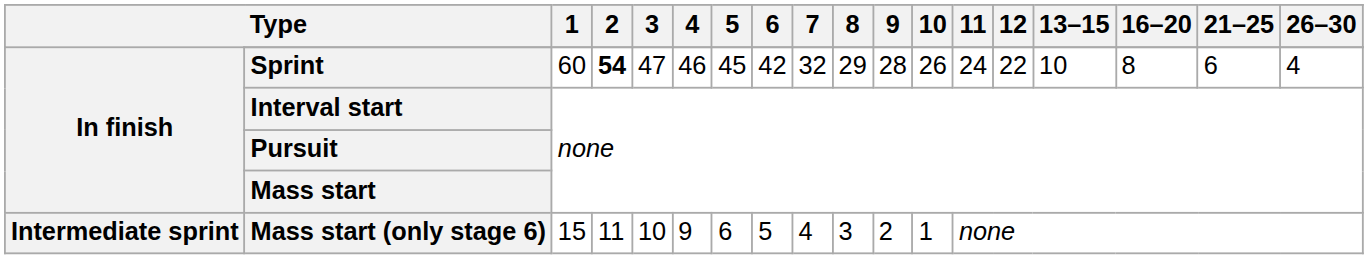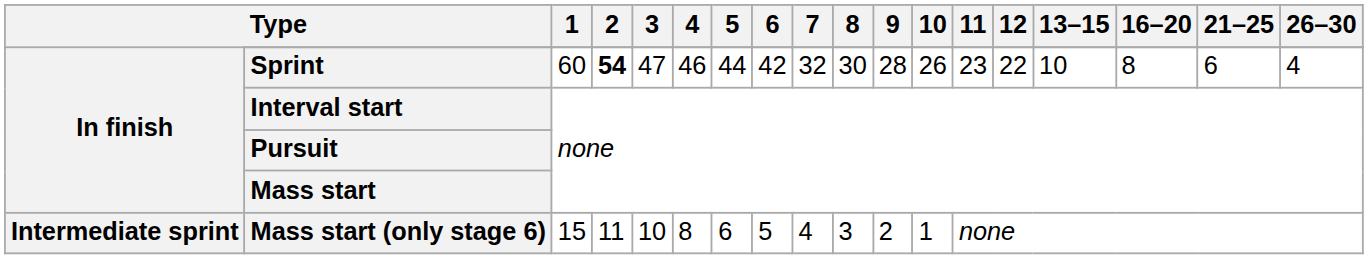 <table class="wikitable plainrowheaders" style="background:#fff; font-size:86%; line-height:16px; border:grey solid 1px; border-collapse:collapse;">
 <tr>
 <th scope="col" colspan="2">Type</th>
 <th scope="col">1</th>
 <th scope="col">2</th>
 <th scope="col">3</th>
 <th scope="col">4</th>
 <th scope="col">5</th>
 <th scope="col">6</th>
 <th scope="col">7</th>
 <th scope="col">8</th>
 <th scope="col">9</th>
 <th scope="col">10</th>
 <th scope="col">11</th>
 <th scope="col">12</th>
 <th scope="col">13–15</th>
 <th scope="col">16–20</th>
 <th scope="col">21–25</th>
 <th scope="col">26–30</th>
 </tr>
 <tr>
 <th scope="row" rowspan=5>In finish</th>
 </tr>
 <tr>
 <th scope="row" style="text-align:left;">Sprint</th>
 <td>60</td>
 <td><strong>54</strong></td>
 <td>47</td>
 <td>46</td>
-<td>45</td>
+<td>44</td>
 <td>42</td>
 <td>32</td>
-<td>29</td>
+<td>30</td>
 <td>28</td>
 <td>26</td>
-<td>24</td>
+<td>23</td>
 <td>22</td>
 <td>10</td>
 <td>8</td>
 <td>6</td>
 <td>4</td>
 </tr>
 <tr>
 <th scope="row" style="text-align:left;">Interval start</th>
 <td rowspan="3" colspan="16"><em>none</em></td>
 </tr>
 <tr>
 <th scope="row" style="text-align:left;">Pursuit</th>
 </tr>
 <tr>
 <th scope="row" style="text-align:left;">Mass start</th>
 </tr>
 <tr>
 <th scope="row">Intermediate sprint</th>
 <th scope="row" style="text-align:left;">Mass start (only stage 6)</th>
 <td>15</td>
 <td>11</td>
 <td>10</td>
-<td>9</td>
+<td>8</td>
 <td>6</td>
 <td>5</td>
 <td>4</td>
 <td>3</td>
 <td>2</td>
 <td>1</td>
 <td colspan="6"><em>none</em></td>
 </tr>
 </table>
